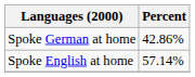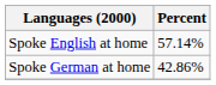 <table class="wikitable sortable collapsible" style="font-size: 90%;">
 <tr>
 <th>Languages (2000) </th>
 <th>Percent</th>
 </tr>
 <tr>
+<td>Spoke <a href='#'>English</a> at home</td>
+<td>57.14%</td>
+</tr>
+<tr>
 <td>Spoke <a href='#'>German</a> at home</td>
 <td>42.86%</td>
 </tr>
 <tr>
-<td>Spoke <a href='#'>English</a> at home</td>
-<td>57.14%</td>
-</tr>
-<tr>
 </tr>
 </table>
